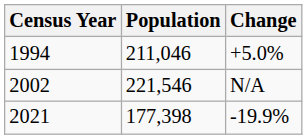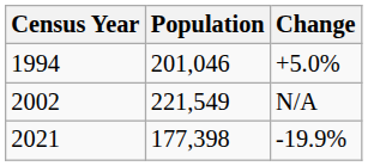 <table class="wikitable sortable">
 <tr>
 <th>Census Year</th>
 <th>Population</th>
 <th>Change</th>
 </tr>
 <tr>
 <td>1994</td>
-<td>211,046</td>
+<td>201,046</td>
 <td>+5.0%</td>
 </tr>
 <tr>
 <td>2002</td>
-<td>221,546</td>
+<td>221,549</td>
 <td>N/A</td>
 </tr>
 <tr>
 <td>2021</td>
 <td>177,398</td>
 <td>-19.9%</td>
 </tr>
 </table>
